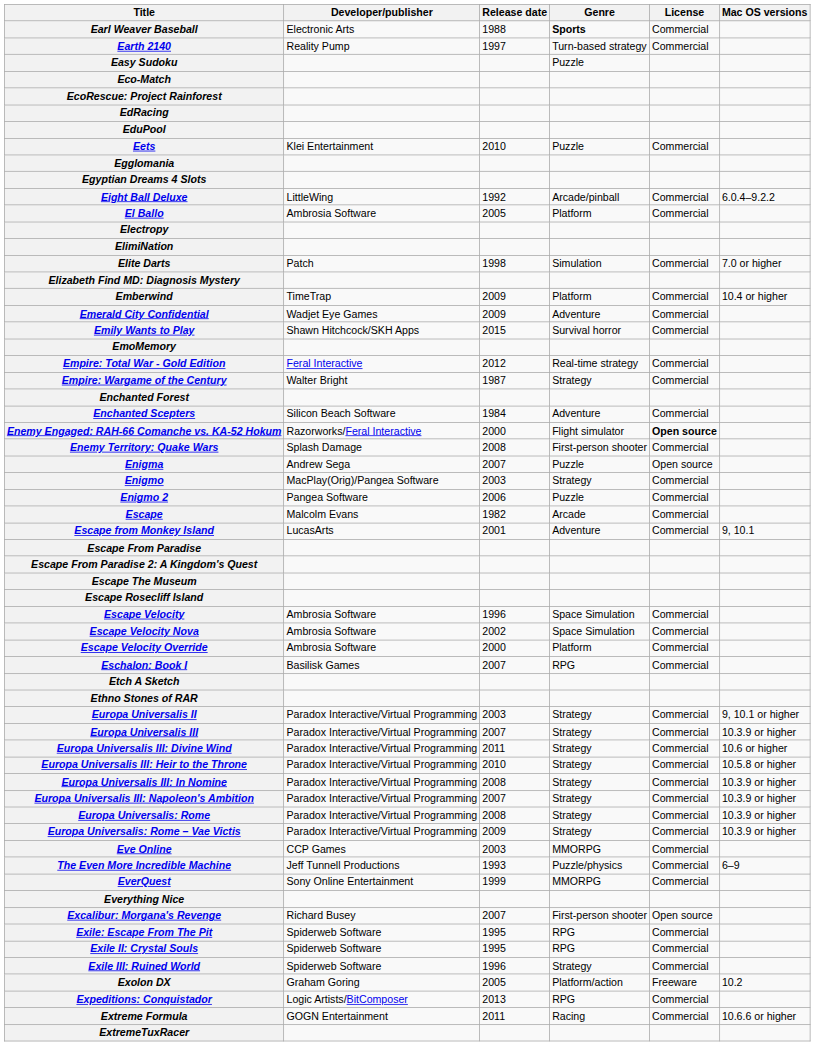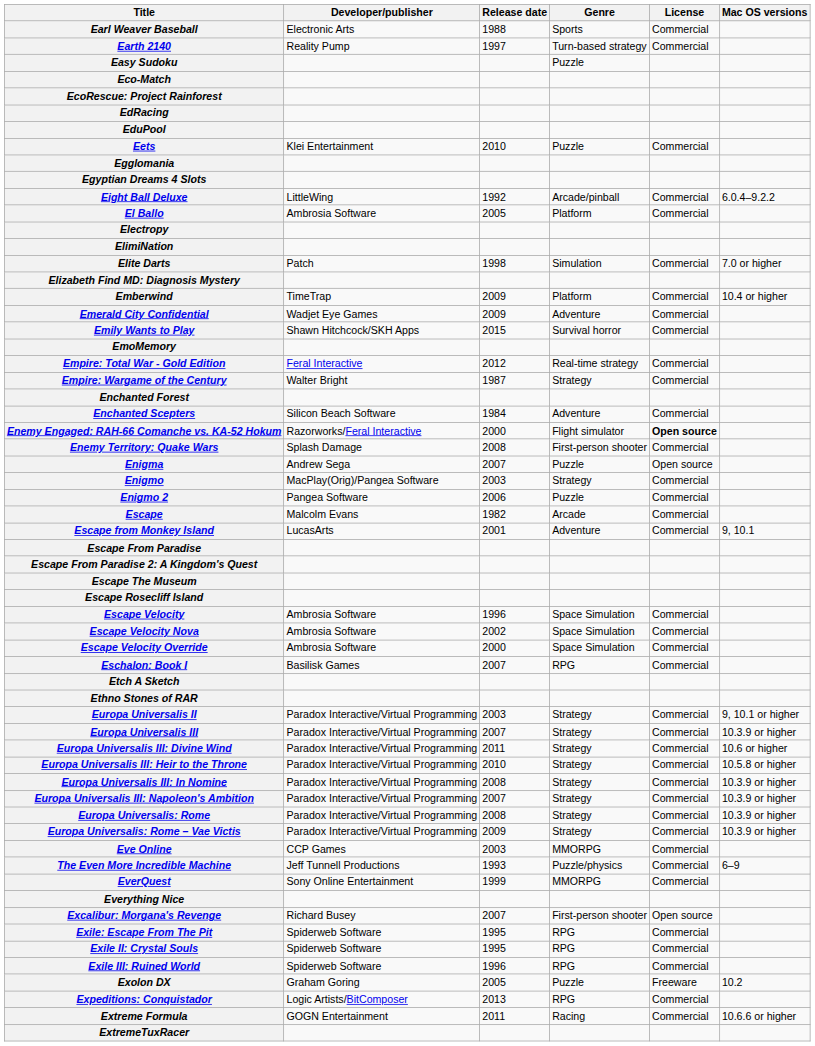 <table class="wikitable sortable" style="font-size: 85%; text-align: left;">
 <tr style="background: #ececec">
 <th>Title</th>
 <th>Developer/publisher</th>
 <th>Release date</th>
 <th>Genre</th>
 <th>License</th>
 <th>Mac OS versions</th>
 </tr>
 <tr>
 <th><em>Earl Weaver Baseball</em></th>
 <td>Electronic Arts</td>
 <td>1988</td>
-<td><strong>Sports</strong></td>
+<td>Sports</td>
 <td>Commercial</td>
 <td></td>
 </tr>
 <tr>
 <th><em><a href='#'>Earth 2140</a></em></th>
 <td>Reality Pump</td>
 <td>1997</td>
 <td>Turn-based strategy</td>
 <td>Commercial</td>
 <td></td>
 </tr>
 <tr>
 <th><em>Easy Sudoku</em></th>
 <td></td>
 <td></td>
 <td>Puzzle</td>
 <td></td>
 <td></td>
 </tr>
 <tr>
 <th><em>Eco-Match</em></th>
 <td></td>
 <td></td>
 <td></td>
 <td></td>
 <td></td>
 </tr>
 <tr>
 <th><em>EcoRescue: Project Rainforest</em></th>
 <td></td>
 <td></td>
 <td></td>
 <td></td>
 <td></td>
 </tr>
 <tr>
 <th><em>EdRacing</em></th>
 <td></td>
 <td></td>
 <td></td>
 <td></td>
 <td></td>
 </tr>
 <tr>
 <th><em>EduPool</em></th>
 <td></td>
 <td></td>
 <td></td>
 <td></td>
 <td></td>
 </tr>
 <tr>
 <th><em><a href='#'>Eets</a></em></th>
 <td>Klei Entertainment</td>
 <td>2010</td>
 <td>Puzzle</td>
 <td>Commercial</td>
 <td></td>
 </tr>
 <tr>
 <th><em>Egglomania</em></th>
 <td></td>
 <td></td>
 <td></td>
 <td></td>
 <td></td>
 </tr>
 <tr>
 <th><em>Egyptian Dreams 4 Slots</em></th>
 <td></td>
 <td></td>
 <td></td>
 <td></td>
 <td></td>
 </tr>
 <tr>
 <th><em><a href='#'>Eight Ball Deluxe</a></em></th>
 <td>LittleWing</td>
 <td>1992</td>
 <td>Arcade/pinball</td>
 <td>Commercial</td>
 <td>6.0.4–9.2.2</td>
 </tr>
 <tr>
 <th><em><a href='#'>El Ballo</a></em></th>
 <td>Ambrosia Software</td>
 <td>2005</td>
 <td>Platform</td>
 <td>Commercial</td>
 <td></td>
 </tr>
 <tr>
 <th><em>Electropy</em></th>
 <td></td>
 <td></td>
 <td></td>
 <td></td>
 <td></td>
 </tr>
 <tr>
 <th><em>ElimiNation</em></th>
 <td></td>
 <td></td>
 <td></td>
 <td></td>
 <td></td>
 </tr>
 <tr>
 <th><em>Elite Darts</em></th>
 <td>Patch</td>
 <td>1998</td>
 <td>Simulation</td>
 <td>Commercial</td>
 <td>7.0 or higher</td>
 </tr>
 <tr>
 <th><em>Elizabeth Find MD: Diagnosis Mystery</em></th>
 <td></td>
 <td></td>
 <td></td>
 <td></td>
 <td></td>
 </tr>
 <tr>
 <th><em>Emberwind</em></th>
 <td>TimeTrap</td>
 <td>2009</td>
 <td>Platform</td>
 <td>Commercial</td>
 <td>10.4 or higher</td>
 </tr>
 <tr>
 <th><em><a href='#'>Emerald City Confidential</a></em></th>
 <td>Wadjet Eye Games</td>
 <td>2009</td>
 <td>Adventure</td>
 <td>Commercial</td>
 <td></td>
 </tr>
 <tr>
 <th><em><a href='#'>Emily Wants to Play</a></em></th>
 <td>Shawn Hitchcock/SKH Apps</td>
 <td>2015</td>
 <td>Survival horror</td>
 <td>Commercial</td>
 <td></td>
 </tr>
 <tr>
 <th><em>EmoMemory</em></th>
 <td></td>
 <td></td>
 <td></td>
 <td></td>
 <td></td>
 </tr>
 <tr>
 <th><em><a href='#'>Empire: Total War - Gold Edition</a></em></th>
 <td><a href='#'>Feral Interactive</a></td>
 <td>2012</td>
 <td>Real-time strategy</td>
 <td>Commercial</td>
 <td></td>
 </tr>
 <tr>
 <th><em><a href='#'>Empire: Wargame of the Century</a></em></th>
 <td>Walter Bright</td>
 <td>1987</td>
 <td>Strategy</td>
 <td>Commercial</td>
 <td></td>
 </tr>
 <tr>
 <th><em>Enchanted Forest</em></th>
 <td></td>
 <td></td>
 <td></td>
 <td></td>
 <td></td>
 </tr>
 <tr>
 <th><em><a href='#'>Enchanted Scepters</a></em></th>
 <td>Silicon Beach Software</td>
 <td>1984</td>
 <td>Adventure</td>
 <td>Commercial</td>
 <td></td>
 </tr>
 <tr>
 <th><em><a href='#'>Enemy Engaged: RAH-66 Comanche vs. KA-52 Hokum</a></em></th>
 <td>Razorworks/<a href='#'>Feral Interactive</a></td>
 <td>2000</td>
 <td>Flight simulator</td>
 <td><strong>Open source</strong></td>
 <td></td>
 </tr>
 <tr>
 <th><em><a href='#'>Enemy Territory: Quake Wars</a></em></th>
 <td>Splash Damage</td>
 <td>2008</td>
 <td>First-person shooter</td>
 <td>Commercial</td>
 <td></td>
 </tr>
 <tr>
 <th><em><a href='#'>Enigma</a></em></th>
 <td>Andrew Sega</td>
 <td>2007</td>
 <td>Puzzle</td>
 <td>Open source</td>
 <td></td>
 </tr>
 <tr>
 <th><em><a href='#'>Enigmo</a></em></th>
 <td>MacPlay(Orig)/Pangea Software</td>
 <td>2003</td>
 <td>Strategy</td>
 <td>Commercial</td>
 <td></td>
 </tr>
 <tr>
 <th><em><a href='#'>Enigmo 2</a></em></th>
 <td>Pangea Software</td>
 <td>2006</td>
 <td>Puzzle</td>
 <td>Commercial</td>
 <td></td>
 </tr>
 <tr>
 <th><em><a href='#'>Escape</a></em></th>
 <td>Malcolm Evans</td>
 <td>1982</td>
 <td>Arcade</td>
 <td>Commercial</td>
 <td></td>
 </tr>
 <tr>
 <th><em><a href='#'>Escape from Monkey Island</a></em></th>
 <td>LucasArts</td>
 <td>2001</td>
 <td>Adventure</td>
 <td>Commercial</td>
 <td>9, 10.1</td>
 </tr>
 <tr>
 <th><em>Escape From Paradise</em></th>
 <td></td>
 <td></td>
 <td></td>
 <td></td>
 <td></td>
 </tr>
 <tr>
 <th><em>Escape From Paradise 2: A Kingdom's Quest</em></th>
 <td></td>
 <td></td>
 <td></td>
 <td></td>
 <td></td>
 </tr>
 <tr>
 <th><em>Escape The Museum</em></th>
 <td></td>
 <td></td>
 <td></td>
 <td></td>
 <td></td>
 </tr>
 <tr>
 <th><em>Escape Rosecliff Island</em></th>
 <td></td>
 <td></td>
 <td></td>
 <td></td>
 <td></td>
 </tr>
 <tr>
 <th><em><a href='#'>Escape Velocity</a></em></th>
 <td>Ambrosia Software</td>
 <td>1996</td>
 <td>Space Simulation</td>
 <td>Commercial</td>
 <td></td>
 </tr>
 <tr>
 <th><em><a href='#'>Escape Velocity Nova</a></em></th>
 <td>Ambrosia Software</td>
 <td>2002</td>
 <td>Space Simulation</td>
 <td>Commercial</td>
 <td></td>
 </tr>
 <tr>
 <th><em><a href='#'>Escape Velocity Override</a></em></th>
 <td>Ambrosia Software</td>
 <td>2000</td>
-<td>Platform</td>
+<td>Space Simulation</td>
 <td>Commercial</td>
 <td></td>
 </tr>
 <tr>
 <th><em><a href='#'>Eschalon: Book I</a></em></th>
 <td>Basilisk Games</td>
 <td>2007</td>
 <td>RPG</td>
 <td>Commercial</td>
 <td></td>
 </tr>
 <tr>
 <th><em>Etch A Sketch</em></th>
 <td></td>
 <td></td>
 <td></td>
 <td></td>
 <td></td>
 </tr>
 <tr>
 <th><em>Ethno Stones of RAR</em></th>
 <td></td>
 <td></td>
 <td></td>
 <td></td>
 <td></td>
 </tr>
 <tr>
 <th><em><a href='#'>Europa Universalis II</a></em></th>
 <td>Paradox Interactive/Virtual Programming</td>
 <td>2003</td>
 <td>Strategy</td>
 <td>Commercial</td>
 <td>9, 10.1 or higher</td>
 </tr>
 <tr>
 <th><em><a href='#'>Europa Universalis III</a></em></th>
 <td>Paradox Interactive/Virtual Programming</td>
 <td>2007</td>
 <td>Strategy</td>
 <td>Commercial</td>
 <td>10.3.9 or higher</td>
 </tr>
 <tr>
 <th><em><a href='#'>Europa Universalis III: Divine Wind</a></em></th>
 <td>Paradox Interactive/Virtual Programming</td>
 <td>2011</td>
 <td>Strategy</td>
 <td>Commercial</td>
 <td>10.6 or higher</td>
 </tr>
 <tr>
 <th><em><a href='#'>Europa Universalis III: Heir to the Throne</a></em></th>
 <td>Paradox Interactive/Virtual Programming</td>
 <td>2010</td>
 <td>Strategy</td>
 <td>Commercial</td>
 <td>10.5.8 or higher</td>
 </tr>
 <tr>
 <th><em><a href='#'>Europa Universalis III: In Nomine</a></em></th>
 <td>Paradox Interactive/Virtual Programming</td>
 <td>2008</td>
 <td>Strategy</td>
 <td>Commercial</td>
 <td>10.3.9 or higher</td>
 </tr>
 <tr>
 <th><em><a href='#'>Europa Universalis III: Napoleon's Ambition</a></em></th>
 <td>Paradox Interactive/Virtual Programming</td>
 <td>2007</td>
 <td>Strategy</td>
 <td>Commercial</td>
 <td>10.3.9 or higher</td>
 </tr>
 <tr>
 <th><em><a href='#'>Europa Universalis: Rome</a></em></th>
 <td>Paradox Interactive/Virtual Programming</td>
 <td>2008</td>
 <td>Strategy</td>
 <td>Commercial</td>
 <td>10.3.9 or higher</td>
 </tr>
 <tr>
 <th><em><a href='#'>Europa Universalis: Rome – Vae Victis</a></em></th>
 <td>Paradox Interactive/Virtual Programming</td>
 <td>2009</td>
 <td>Strategy</td>
 <td>Commercial</td>
 <td>10.3.9 or higher</td>
 </tr>
 <tr>
 <th><em><a href='#'>Eve Online</a></em></th>
 <td>CCP Games</td>
 <td>2003</td>
 <td>MMORPG</td>
 <td>Commercial</td>
 <td></td>
 </tr>
 <tr>
 <th><em><a href='#'>The Even More Incredible Machine</a></em></th>
 <td>Jeff Tunnell Productions</td>
 <td>1993</td>
 <td>Puzzle/physics</td>
 <td>Commercial</td>
 <td>6–9</td>
 </tr>
 <tr>
 <th><em><a href='#'>EverQuest</a></em></th>
 <td>Sony Online Entertainment</td>
 <td>1999</td>
 <td>MMORPG</td>
 <td>Commercial</td>
 <td></td>
 </tr>
 <tr>
 <th><em>Everything Nice</em></th>
 <td></td>
 <td></td>
 <td></td>
 <td></td>
 <td></td>
 </tr>
 <tr>
 <th><em><a href='#'>Excalibur: Morgana's Revenge</a></em></th>
 <td>Richard Busey</td>
 <td>2007</td>
 <td>First-person shooter</td>
 <td>Open source</td>
 <td></td>
 </tr>
 <tr>
 <th><em><a href='#'>Exile: Escape From The Pit</a></em></th>
 <td>Spiderweb Software</td>
 <td>1995</td>
 <td>RPG</td>
 <td>Commercial</td>
 <td></td>
 </tr>
 <tr>
 <th><em><a href='#'>Exile II: Crystal Souls</a></em></th>
 <td>Spiderweb Software</td>
 <td>1995</td>
 <td>RPG</td>
 <td>Commercial</td>
 <td></td>
 </tr>
 <tr>
 <th><em><a href='#'>Exile III: Ruined World</a></em></th>
 <td>Spiderweb Software</td>
 <td>1996</td>
-<td>Strategy</td>
+<td>RPG</td>
 <td>Commercial</td>
 <td></td>
 </tr>
 <tr>
 <th><em>Exolon DX</em></th>
 <td>Graham Goring</td>
 <td>2005</td>
-<td>Platform/action</td>
+<td>Puzzle</td>
 <td>Freeware</td>
 <td>10.2</td>
 </tr>
 <tr>
 <th><em><a href='#'>Expeditions: Conquistador</a></em></th>
 <td>Logic Artists/<a href='#'>BitComposer</a></td>
 <td>2013</td>
 <td>RPG</td>
 <td>Commercial</td>
 <td></td>
 </tr>
 <tr>
 <th><em>Extreme Formula</em></th>
 <td>GOGN Entertainment</td>
 <td>2011</td>
 <td>Racing</td>
 <td>Commercial</td>
 <td>10.6.6 or higher</td>
 </tr>
 <tr>
 <th><em>ExtremeTuxRacer</em></th>
 <td></td>
 <td></td>
 <td></td>
 <td></td>
 <td></td>
 </tr>
 </table>
